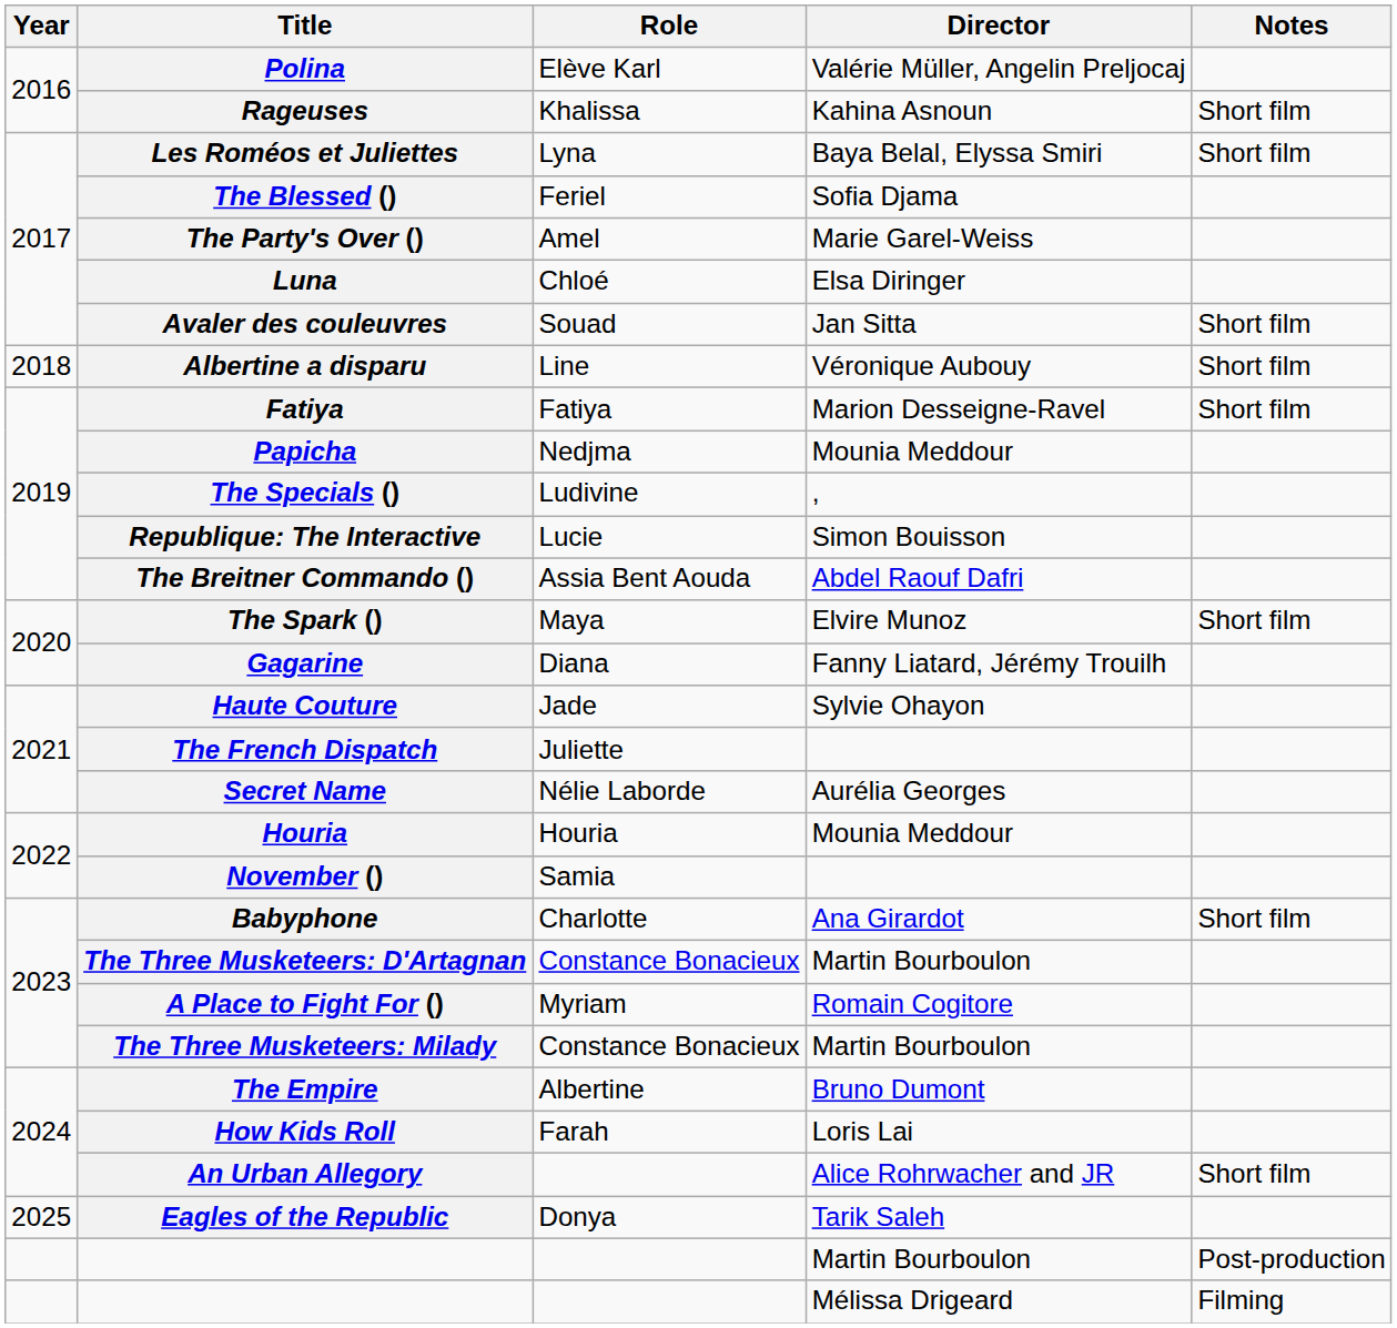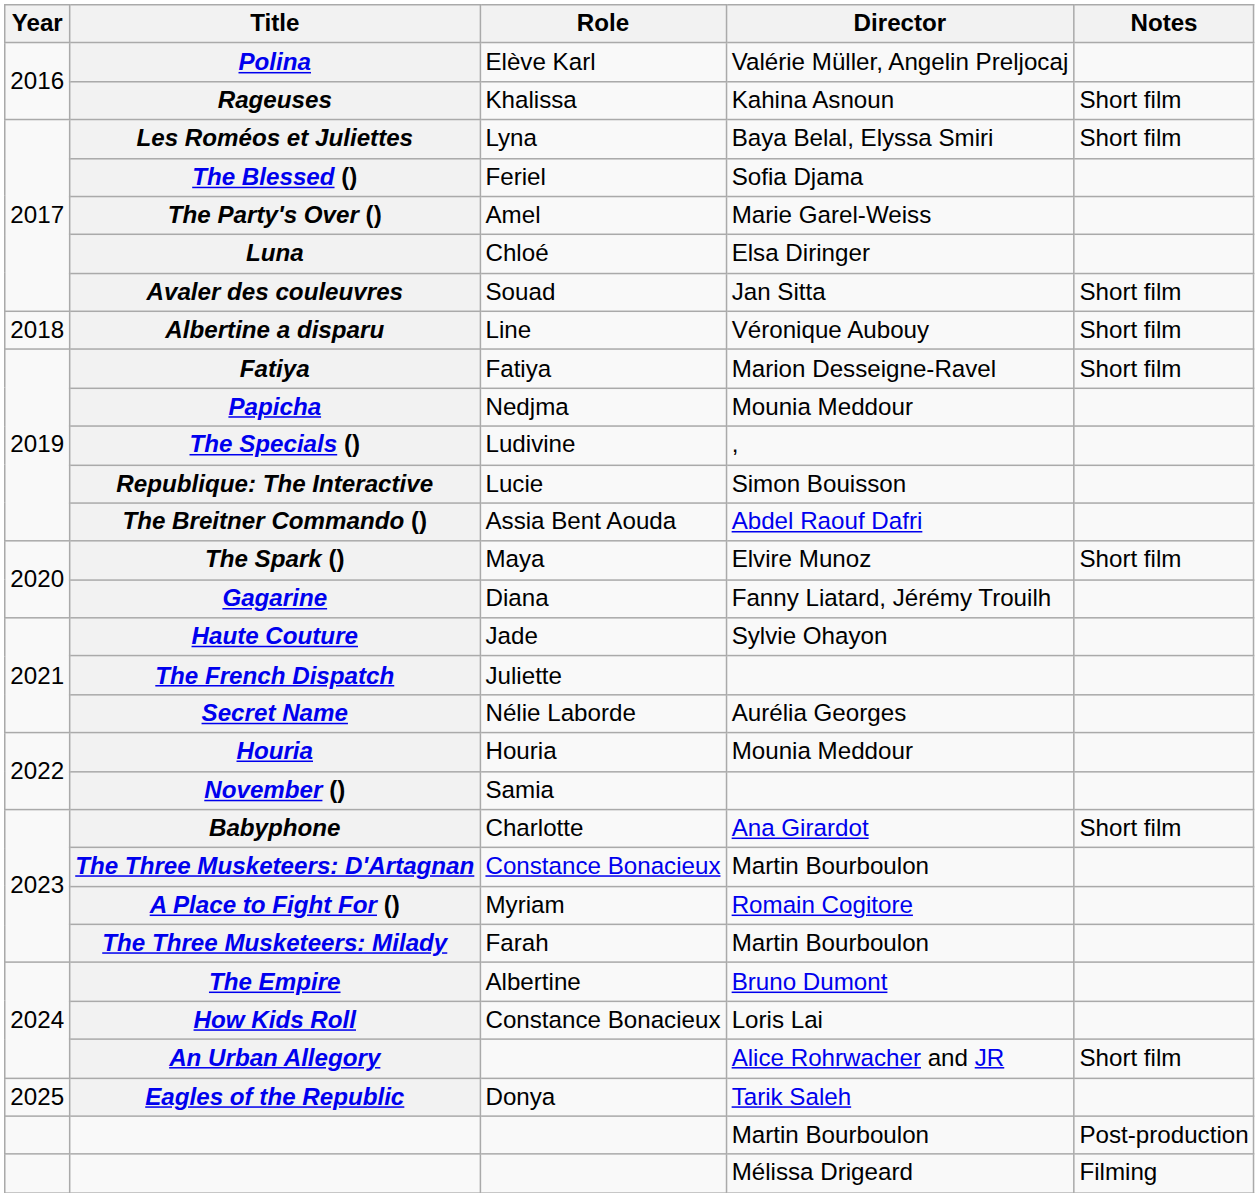 <table class="wikitable plainrowheaders sortable">
 <tr>
 <th scope="col">Year</th>
 <th scope="col">Title</th>
 <th scope="col">Role</th>
 <th scope="col">Director</th>
 <th scope="col" class="unsortable">Notes</th>
 </tr>
 <tr>
 <td rowspan="2">2016</td>
 <th scope="row"><em><a href='#'>Polina</a></em></th>
 <td>Elève Karl</td>
 <td>Valérie Müller, Angelin Preljocaj</td>
 <td></td>
 </tr>
 <tr>
 <th scope="row"><em>Rageuses</em></th>
 <td>Khalissa</td>
 <td>Kahina Asnoun</td>
 <td>Short film</td>
 </tr>
 <tr>
 <td rowspan="5">2017</td>
 <th scope="row"><em>Les Roméos et Juliettes</em></th>
 <td>Lyna</td>
 <td>Baya Belal, Elyssa Smiri</td>
 <td>Short film</td>
 </tr>
 <tr>
 <th scope="row"><em><a href='#'>The Blessed</a></em> ()</th>
 <td>Feriel</td>
 <td>Sofia Djama</td>
 <td></td>
 </tr>
 <tr>
 <th scope="row"><em>The Party's Over</em> ()</th>
 <td>Amel</td>
 <td>Marie Garel-Weiss</td>
 <td></td>
 </tr>
 <tr>
 <th scope="row"><em>Luna</em></th>
 <td>Chloé</td>
 <td>Elsa Diringer</td>
 <td></td>
 </tr>
 <tr>
 <th scope="row"><em>Avaler des couleuvres</em></th>
 <td>Souad</td>
 <td>Jan Sitta</td>
 <td>Short film</td>
 </tr>
 <tr>
 <td>2018</td>
 <th scope="row"><em>Albertine a disparu</em></th>
 <td>Line</td>
 <td>Véronique Aubouy</td>
 <td>Short film</td>
 </tr>
 <tr>
 <td rowspan="5">2019</td>
 <th scope="row"><em>Fatiya</em></th>
 <td>Fatiya</td>
 <td>Marion Desseigne-Ravel</td>
 <td>Short film</td>
 </tr>
 <tr>
 <th scope="row"><em><a href='#'>Papicha</a></em></th>
 <td>Nedjma</td>
 <td>Mounia Meddour</td>
 <td></td>
 </tr>
 <tr>
 <th scope="row"><em><a href='#'>The Specials</a></em> ()</th>
 <td>Ludivine</td>
 <td>, </td>
 <td></td>
 </tr>
 <tr>
 <th scope="row"><em>Republique: The Interactive</em></th>
 <td>Lucie</td>
 <td>Simon Bouisson</td>
 <td></td>
 </tr>
 <tr>
 <th scope="row"><em>The Breitner Commando</em> ()</th>
 <td>Assia Bent Aouda</td>
 <td><a href='#'>Abdel Raouf Dafri</a></td>
 <td></td>
 </tr>
 <tr>
 <td rowspan="2">2020</td>
 <th scope="row"><em>The Spark</em> ()</th>
 <td>Maya</td>
 <td>Elvire Munoz</td>
 <td>Short film</td>
 </tr>
 <tr>
 <th scope="row"><em><a href='#'>Gagarine</a></em></th>
 <td>Diana</td>
 <td>Fanny Liatard, Jérémy Trouilh</td>
 <td></td>
 </tr>
 <tr>
 <td rowspan="3">2021</td>
 <th scope="row"><em><a href='#'>Haute Couture</a></em></th>
 <td>Jade</td>
 <td>Sylvie Ohayon</td>
 <td></td>
 </tr>
 <tr>
 <th scope="row"><em><a href='#'>The French Dispatch</a></em></th>
 <td>Juliette</td>
 <td></td>
 <td></td>
 </tr>
 <tr>
 <th scope="row"><em><a href='#'>Secret Name</a></em></th>
 <td>Nélie Laborde</td>
 <td>Aurélia Georges</td>
 <td></td>
 </tr>
 <tr>
 <td rowspan=2>2022</td>
 <th scope="row"><em><a href='#'>Houria</a></em></th>
 <td>Houria</td>
 <td>Mounia Meddour</td>
 <td></td>
 </tr>
 <tr>
 <th scope="row"><em><a href='#'>November</a></em> ()</th>
 <td>Samia</td>
 <td></td>
 <td></td>
 </tr>
 <tr>
 <td rowspan=4>2023</td>
 <th scope="row"><em>Babyphone</em></th>
 <td>Charlotte</td>
 <td><a href='#'>Ana Girardot</a></td>
 <td>Short film</td>
 </tr>
 <tr>
 <th scope="row"><em><a href='#'>The Three Musketeers: D'Artagnan</a></em></th>
 <td><a href='#'>Constance Bonacieux</a></td>
 <td>Martin Bourboulon</td>
 <td></td>
 </tr>
 <tr>
 <th scope="row"><em><a href='#'>A Place to Fight For</a></em> ()</th>
 <td>Myriam</td>
 <td><a href='#'>Romain Cogitore</a></td>
 <td></td>
 </tr>
 <tr>
 <th scope="row"><em><a href='#'>The Three Musketeers: Milady</a></em></th>
-<td>Constance Bonacieux</td>
+<td>Farah</td>
 <td>Martin Bourboulon</td>
 <td></td>
 </tr>
 <tr>
 <td rowspan="3">2024</td>
 <th scope="row"><em><a href='#'>The Empire</a></em></th>
 <td>Albertine</td>
 <td><a href='#'>Bruno Dumont</a></td>
 <td></td>
 </tr>
 <tr>
 <th scope="row"><em><a href='#'>How Kids Roll</a></em></th>
-<td>Farah</td>
+<td>Constance Bonacieux</td>
 <td>Loris Lai</td>
 <td></td>
 </tr>
 <tr>
 <th scope="row"><em><a href='#'>An Urban Allegory</a></em></th>
 <td></td>
 <td><a href='#'>Alice Rohrwacher</a> and <a href='#'>JR</a></td>
 <td>Short film</td>
 </tr>
 <tr>
 <td>2025</td>
 <th scope="row"><em><a href='#'>Eagles of the Republic</a></em></th>
 <td>Donya</td>
 <td><a href='#'>Tarik Saleh</a></td>
 <td></td>
 </tr>
 <tr>
 <td></td>
 <td></td>
 <td></td>
 <td>Martin Bourboulon</td>
 <td>Post-production</td>
 </tr>
 <tr>
 <td></td>
 <td></td>
 <td></td>
 <td>Mélissa Drigeard</td>
 <td>Filming</td>
 </tr>
 </table>
